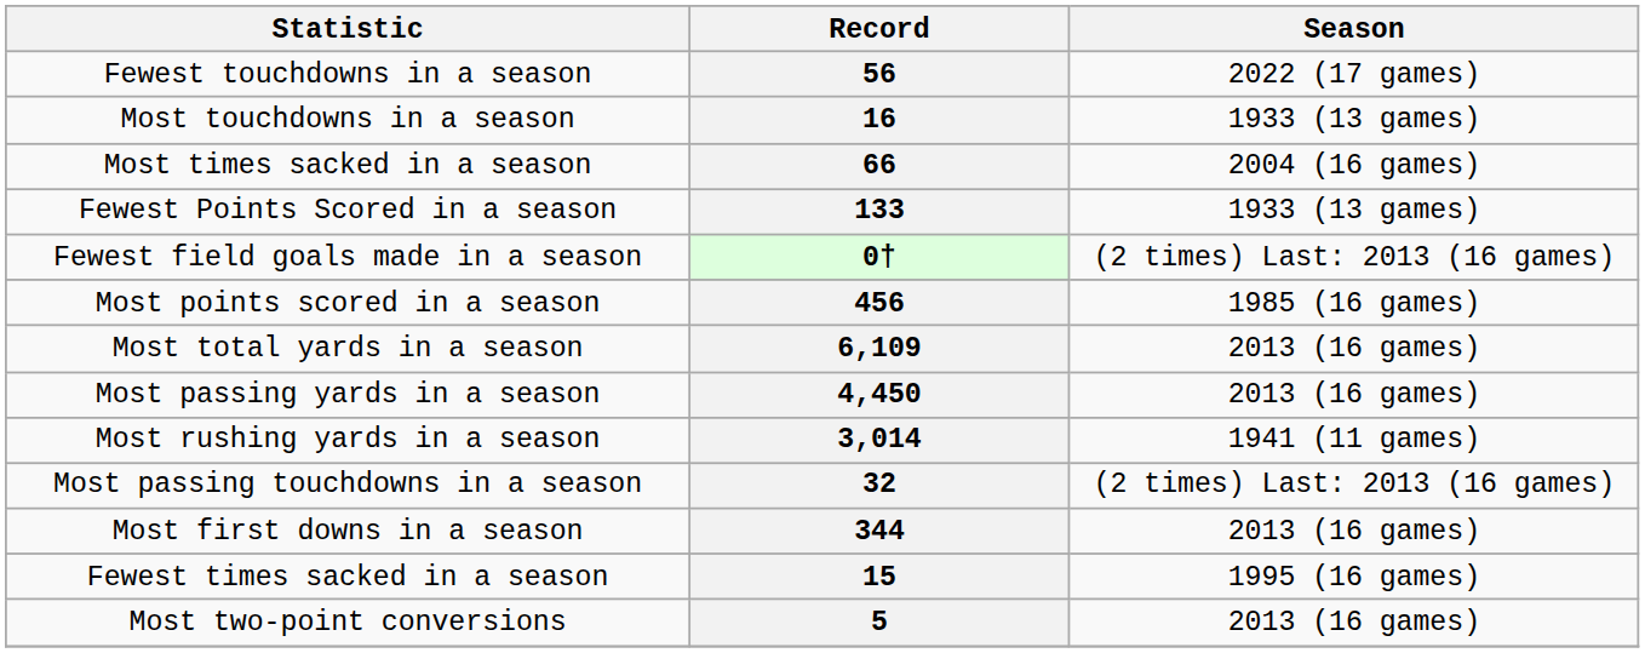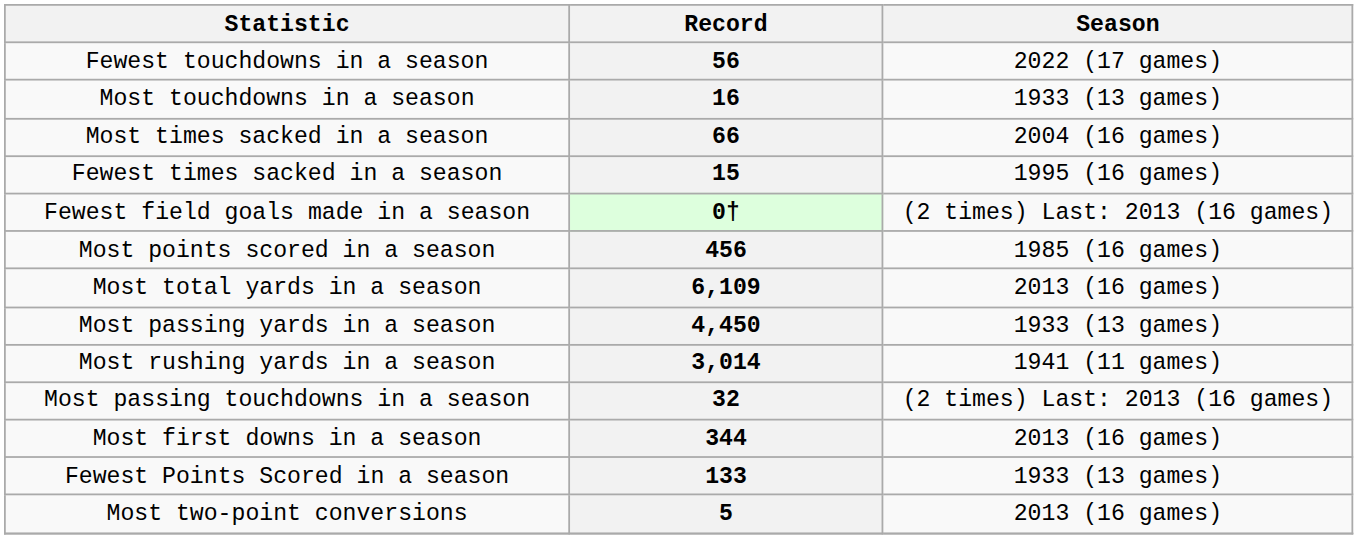 <table class="wikitable sortable" style="text-align:center" width="60%">
 <tr>
 <th scope="col" width=18%>Statistic</th>
 <th scope="col" class="unsortable" width=10%>Record</th>
 <th scope="col" width=15%>Season</th>
 </tr>
 <tr>
 <td>Fewest touchdowns in a season</td>
 <th>56</th>
 <td>2022 (17 games)</td>
 </tr>
 <tr>
 <td>Most touchdowns in a season</td>
 <th>16</th>
 <td>1933 (13 games)</td>
 </tr>
 <tr>
 <td>Most times sacked in a season</td>
 <th>66</th>
 <td>2004 (16 games)</td>
 </tr>
 <tr>
-<td>Fewest Points Scored in a season</td>
-<th>133</th>
-<td>1933 (13 games)</td>
+<td>Fewest times sacked in a season</td>
+<th>15</th>
+<td>1995 (16 games)</td>
 </tr>
 <tr>
 <td>Fewest field goals made in a season</td>
 <th style="background-color:#ddffdd">0†</th>
 <td>(2 times) Last: 2013 (16 games)</td>
 </tr>
 <tr>
 <td>Most points scored in a season</td>
 <th>456</th>
 <td>1985 (16 games)</td>
 </tr>
 <tr>
 <td>Most total yards in a season</td>
 <th>6,109</th>
 <td>2013 (16 games)</td>
 </tr>
 <tr>
 <td>Most passing yards in a season</td>
 <th>4,450</th>
-<td>2013 (16 games)</td>
+<td>1933 (13 games)</td>
 </tr>
 <tr>
 <td>Most rushing yards in a season</td>
 <th>3,014</th>
 <td>1941 (11 games)</td>
 </tr>
 <tr>
 <td>Most passing touchdowns in a season</td>
 <th>32</th>
 <td>(2 times) Last: 2013 (16 games)</td>
 </tr>
 <tr>
 <td>Most first downs in a season</td>
 <th>344</th>
 <td>2013 (16 games)</td>
 </tr>
 <tr>
-<td>Fewest times sacked in a season</td>
-<th>15</th>
-<td>1995 (16 games)</td>
+<td>Fewest Points Scored in a season</td>
+<th>133</th>
+<td>1933 (13 games)</td>
 </tr>
 <tr>
 <td>Most two-point conversions</td>
 <th>5</th>
 <td>2013 (16 games)</td>
 </tr>
 <tr>
 </tr>
 </table>
